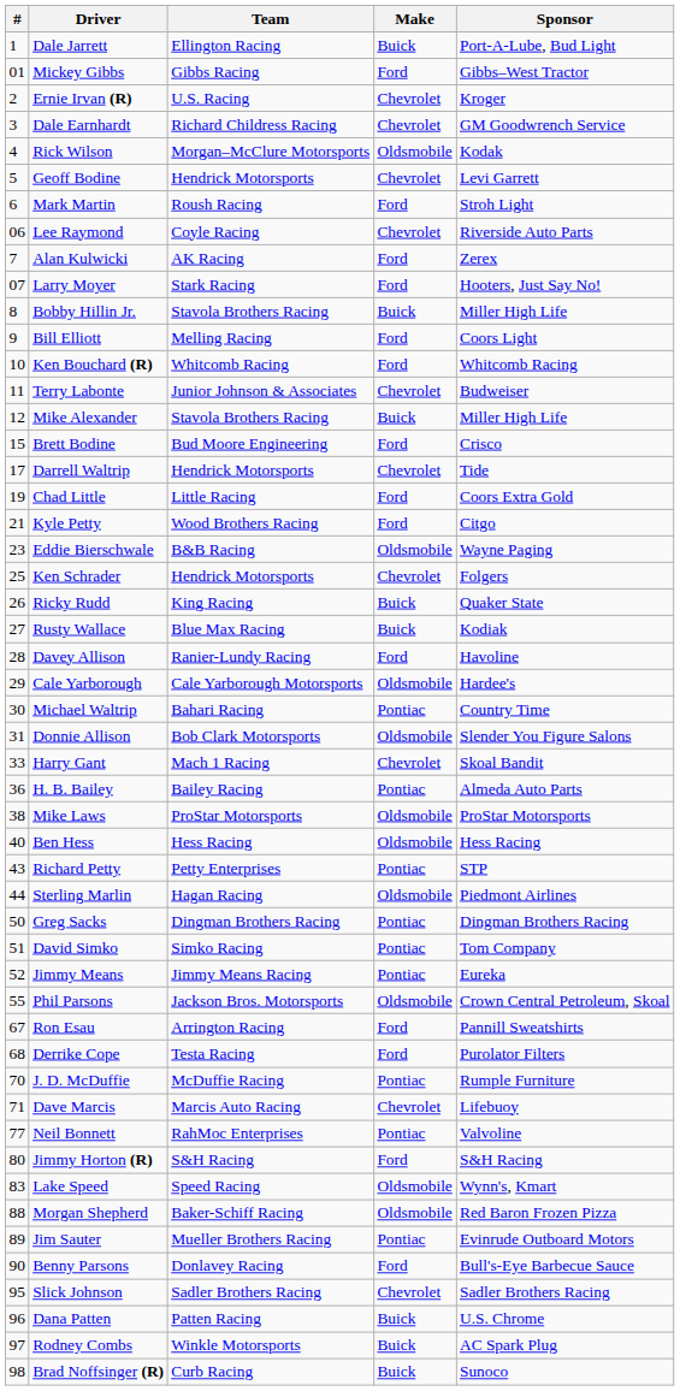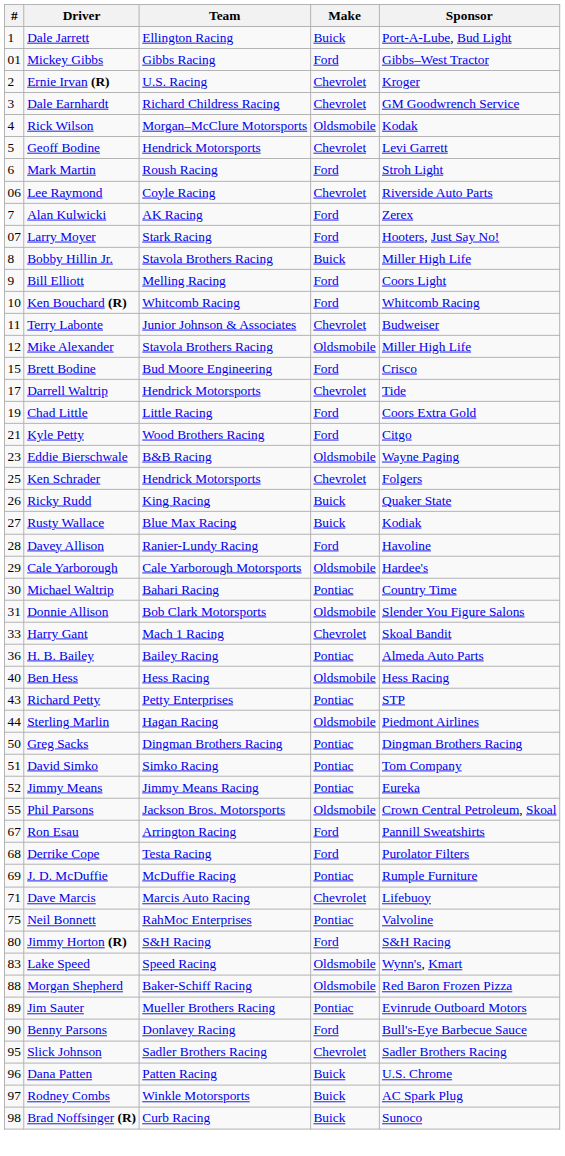 <table class="wikitable" style="font-size:95%">
 <tr>
 <th>#</th>
 <th>Driver</th>
 <th>Team</th>
 <th>Make</th>
 <th>Sponsor</th>
 </tr>
 <tr>
 <td>1</td>
 <td><a href='#'>Dale Jarrett</a></td>
 <td><a href='#'>Ellington Racing</a></td>
 <td><a href='#'>Buick</a></td>
 <td><a href='#'>Port-A-Lube</a>, <a href='#'>Bud Light</a></td>
 </tr>
 <tr>
 <td>01</td>
 <td><a href='#'>Mickey Gibbs</a></td>
 <td><a href='#'>Gibbs Racing</a></td>
 <td><a href='#'>Ford</a></td>
 <td><a href='#'>Gibbs–West Tractor</a></td>
 </tr>
 <tr>
 <td>2</td>
 <td><a href='#'>Ernie Irvan</a> <strong>(R)</strong></td>
 <td><a href='#'>U.S. Racing</a></td>
 <td><a href='#'>Chevrolet</a></td>
 <td><a href='#'>Kroger</a></td>
 </tr>
 <tr>
 <td>3</td>
 <td><a href='#'>Dale Earnhardt</a></td>
 <td><a href='#'>Richard Childress Racing</a></td>
 <td><a href='#'>Chevrolet</a></td>
 <td><a href='#'>GM Goodwrench Service</a></td>
 </tr>
 <tr>
 <td>4</td>
 <td><a href='#'>Rick Wilson</a></td>
 <td><a href='#'>Morgan–McClure Motorsports</a></td>
 <td><a href='#'>Oldsmobile</a></td>
 <td><a href='#'>Kodak</a></td>
 </tr>
 <tr>
 <td>5</td>
 <td><a href='#'>Geoff Bodine</a></td>
 <td><a href='#'>Hendrick Motorsports</a></td>
 <td><a href='#'>Chevrolet</a></td>
 <td><a href='#'>Levi Garrett</a></td>
 </tr>
 <tr>
 <td>6</td>
 <td><a href='#'>Mark Martin</a></td>
 <td><a href='#'>Roush Racing</a></td>
 <td><a href='#'>Ford</a></td>
 <td><a href='#'>Stroh Light</a></td>
 </tr>
 <tr>
 <td>06</td>
 <td><a href='#'>Lee Raymond</a></td>
 <td><a href='#'>Coyle Racing</a></td>
 <td><a href='#'>Chevrolet</a></td>
 <td><a href='#'>Riverside Auto Parts</a></td>
 </tr>
 <tr>
 <td>7</td>
 <td><a href='#'>Alan Kulwicki</a></td>
 <td><a href='#'>AK Racing</a></td>
 <td><a href='#'>Ford</a></td>
 <td><a href='#'>Zerex</a></td>
 </tr>
 <tr>
 <td>07</td>
 <td><a href='#'>Larry Moyer</a></td>
 <td><a href='#'>Stark Racing</a></td>
 <td><a href='#'>Ford</a></td>
 <td><a href='#'>Hooters</a>, <a href='#'>Just Say No!</a></td>
 </tr>
 <tr>
 <td>8</td>
 <td><a href='#'>Bobby Hillin Jr.</a></td>
 <td><a href='#'>Stavola Brothers Racing</a></td>
 <td><a href='#'>Buick</a></td>
 <td><a href='#'>Miller High Life</a></td>
 </tr>
 <tr>
 <td>9</td>
 <td><a href='#'>Bill Elliott</a></td>
 <td><a href='#'>Melling Racing</a></td>
 <td><a href='#'>Ford</a></td>
 <td><a href='#'>Coors Light</a></td>
 </tr>
 <tr>
 <td>10</td>
 <td><a href='#'>Ken Bouchard</a> <strong>(R)</strong></td>
 <td><a href='#'>Whitcomb Racing</a></td>
 <td><a href='#'>Ford</a></td>
 <td><a href='#'>Whitcomb Racing</a></td>
 </tr>
 <tr>
 <td>11</td>
 <td><a href='#'>Terry Labonte</a></td>
 <td><a href='#'>Junior Johnson & Associates</a></td>
 <td><a href='#'>Chevrolet</a></td>
 <td><a href='#'>Budweiser</a></td>
 </tr>
 <tr>
 <td>12</td>
 <td><a href='#'>Mike Alexander</a></td>
 <td><a href='#'>Stavola Brothers Racing</a></td>
-<td><a href='#'>Buick</a></td>
+<td><a href='#'>Oldsmobile</a></td>
 <td><a href='#'>Miller High Life</a></td>
 </tr>
 <tr>
 <td>15</td>
 <td><a href='#'>Brett Bodine</a></td>
 <td><a href='#'>Bud Moore Engineering</a></td>
 <td><a href='#'>Ford</a></td>
 <td><a href='#'>Crisco</a></td>
 </tr>
 <tr>
 <td>17</td>
 <td><a href='#'>Darrell Waltrip</a></td>
 <td><a href='#'>Hendrick Motorsports</a></td>
 <td><a href='#'>Chevrolet</a></td>
 <td><a href='#'>Tide</a></td>
 </tr>
 <tr>
 <td>19</td>
 <td><a href='#'>Chad Little</a></td>
 <td><a href='#'>Little Racing</a></td>
 <td><a href='#'>Ford</a></td>
 <td><a href='#'>Coors Extra Gold</a></td>
 </tr>
 <tr>
 <td>21</td>
 <td><a href='#'>Kyle Petty</a></td>
 <td><a href='#'>Wood Brothers Racing</a></td>
 <td><a href='#'>Ford</a></td>
 <td><a href='#'>Citgo</a></td>
 </tr>
 <tr>
 <td>23</td>
 <td><a href='#'>Eddie Bierschwale</a></td>
 <td><a href='#'>B&B Racing</a></td>
 <td><a href='#'>Oldsmobile</a></td>
 <td><a href='#'>Wayne Paging</a></td>
 </tr>
 <tr>
 <td>25</td>
 <td><a href='#'>Ken Schrader</a></td>
 <td><a href='#'>Hendrick Motorsports</a></td>
 <td><a href='#'>Chevrolet</a></td>
 <td><a href='#'>Folgers</a></td>
 </tr>
 <tr>
 <td>26</td>
 <td><a href='#'>Ricky Rudd</a></td>
 <td><a href='#'>King Racing</a></td>
 <td><a href='#'>Buick</a></td>
 <td><a href='#'>Quaker State</a></td>
 </tr>
 <tr>
 <td>27</td>
 <td><a href='#'>Rusty Wallace</a></td>
 <td><a href='#'>Blue Max Racing</a></td>
 <td><a href='#'>Buick</a></td>
 <td><a href='#'>Kodiak</a></td>
 </tr>
 <tr>
 <td>28</td>
 <td><a href='#'>Davey Allison</a></td>
 <td><a href='#'>Ranier-Lundy Racing</a></td>
 <td><a href='#'>Ford</a></td>
 <td><a href='#'>Havoline</a></td>
 </tr>
 <tr>
 <td>29</td>
 <td><a href='#'>Cale Yarborough</a></td>
 <td><a href='#'>Cale Yarborough Motorsports</a></td>
 <td><a href='#'>Oldsmobile</a></td>
 <td><a href='#'>Hardee's</a></td>
 </tr>
 <tr>
 <td>30</td>
 <td><a href='#'>Michael Waltrip</a></td>
 <td><a href='#'>Bahari Racing</a></td>
 <td><a href='#'>Pontiac</a></td>
 <td><a href='#'>Country Time</a></td>
 </tr>
 <tr>
 <td>31</td>
 <td><a href='#'>Donnie Allison</a></td>
 <td><a href='#'>Bob Clark Motorsports</a></td>
 <td><a href='#'>Oldsmobile</a></td>
 <td><a href='#'>Slender You Figure Salons</a></td>
 </tr>
 <tr>
 <td>33</td>
 <td><a href='#'>Harry Gant</a></td>
 <td><a href='#'>Mach 1 Racing</a></td>
 <td><a href='#'>Chevrolet</a></td>
 <td><a href='#'>Skoal Bandit</a></td>
 </tr>
 <tr>
 <td>36</td>
 <td><a href='#'>H. B. Bailey</a></td>
 <td><a href='#'>Bailey Racing</a></td>
 <td><a href='#'>Pontiac</a></td>
 <td><a href='#'>Almeda Auto Parts</a></td>
 </tr>
 <tr>
-<td>38</td>
-<td><a href='#'>Mike Laws</a></td>
-<td><a href='#'>ProStar Motorsports</a></td>
-<td><a href='#'>Oldsmobile</a></td>
-<td><a href='#'>ProStar Motorsports</a></td>
-</tr>
-<tr>
 <td>40</td>
 <td><a href='#'>Ben Hess</a></td>
 <td><a href='#'>Hess Racing</a></td>
 <td><a href='#'>Oldsmobile</a></td>
 <td><a href='#'>Hess Racing</a></td>
 </tr>
 <tr>
 <td>43</td>
 <td><a href='#'>Richard Petty</a></td>
 <td><a href='#'>Petty Enterprises</a></td>
 <td><a href='#'>Pontiac</a></td>
 <td><a href='#'>STP</a></td>
 </tr>
 <tr>
 <td>44</td>
 <td><a href='#'>Sterling Marlin</a></td>
 <td><a href='#'>Hagan Racing</a></td>
 <td><a href='#'>Oldsmobile</a></td>
 <td><a href='#'>Piedmont Airlines</a></td>
 </tr>
 <tr>
 <td>50</td>
 <td><a href='#'>Greg Sacks</a></td>
 <td><a href='#'>Dingman Brothers Racing</a></td>
 <td><a href='#'>Pontiac</a></td>
 <td><a href='#'>Dingman Brothers Racing</a></td>
 </tr>
 <tr>
 <td>51</td>
 <td><a href='#'>David Simko</a></td>
 <td><a href='#'>Simko Racing</a></td>
 <td><a href='#'>Pontiac</a></td>
 <td><a href='#'>Tom Company</a></td>
 </tr>
 <tr>
 <td>52</td>
 <td><a href='#'>Jimmy Means</a></td>
 <td><a href='#'>Jimmy Means Racing</a></td>
 <td><a href='#'>Pontiac</a></td>
 <td><a href='#'>Eureka</a></td>
 </tr>
 <tr>
 <td>55</td>
 <td><a href='#'>Phil Parsons</a></td>
 <td><a href='#'>Jackson Bros. Motorsports</a></td>
 <td><a href='#'>Oldsmobile</a></td>
 <td><a href='#'>Crown Central Petroleum</a>, <a href='#'>Skoal</a></td>
 </tr>
 <tr>
 <td>67</td>
 <td><a href='#'>Ron Esau</a></td>
 <td><a href='#'>Arrington Racing</a></td>
 <td><a href='#'>Ford</a></td>
 <td><a href='#'>Pannill Sweatshirts</a></td>
 </tr>
 <tr>
 <td>68</td>
 <td><a href='#'>Derrike Cope</a></td>
 <td><a href='#'>Testa Racing</a></td>
 <td><a href='#'>Ford</a></td>
 <td><a href='#'>Purolator Filters</a></td>
 </tr>
 <tr>
-<td>70</td>
+<td>69</td>
 <td><a href='#'>J. D. McDuffie</a></td>
 <td><a href='#'>McDuffie Racing</a></td>
 <td><a href='#'>Pontiac</a></td>
 <td><a href='#'>Rumple Furniture</a></td>
 </tr>
 <tr>
 <td>71</td>
 <td><a href='#'>Dave Marcis</a></td>
 <td><a href='#'>Marcis Auto Racing</a></td>
 <td><a href='#'>Chevrolet</a></td>
 <td><a href='#'>Lifebuoy</a></td>
 </tr>
 <tr>
-<td>77</td>
+<td>75</td>
 <td><a href='#'>Neil Bonnett</a></td>
 <td><a href='#'>RahMoc Enterprises</a></td>
 <td><a href='#'>Pontiac</a></td>
 <td><a href='#'>Valvoline</a></td>
 </tr>
 <tr>
 <td>80</td>
 <td><a href='#'>Jimmy Horton</a> <strong>(R)</strong></td>
 <td><a href='#'>S&H Racing</a></td>
 <td><a href='#'>Ford</a></td>
 <td><a href='#'>S&H Racing</a></td>
 </tr>
 <tr>
 <td>83</td>
 <td><a href='#'>Lake Speed</a></td>
 <td><a href='#'>Speed Racing</a></td>
 <td><a href='#'>Oldsmobile</a></td>
 <td><a href='#'>Wynn's</a>, <a href='#'>Kmart</a></td>
 </tr>
 <tr>
 <td>88</td>
 <td><a href='#'>Morgan Shepherd</a></td>
 <td><a href='#'>Baker-Schiff Racing</a></td>
 <td><a href='#'>Oldsmobile</a></td>
 <td><a href='#'>Red Baron Frozen Pizza</a></td>
 </tr>
 <tr>
 <td>89</td>
 <td><a href='#'>Jim Sauter</a></td>
 <td><a href='#'>Mueller Brothers Racing</a></td>
 <td><a href='#'>Pontiac</a></td>
 <td><a href='#'>Evinrude Outboard Motors</a></td>
 </tr>
 <tr>
 <td>90</td>
 <td><a href='#'>Benny Parsons</a></td>
 <td><a href='#'>Donlavey Racing</a></td>
 <td><a href='#'>Ford</a></td>
 <td><a href='#'>Bull's-Eye Barbecue Sauce</a></td>
 </tr>
 <tr>
 <td>95</td>
 <td><a href='#'>Slick Johnson</a></td>
 <td><a href='#'>Sadler Brothers Racing</a></td>
 <td><a href='#'>Chevrolet</a></td>
 <td><a href='#'>Sadler Brothers Racing</a></td>
 </tr>
 <tr>
 <td>96</td>
 <td><a href='#'>Dana Patten</a></td>
 <td><a href='#'>Patten Racing</a></td>
 <td><a href='#'>Buick</a></td>
 <td><a href='#'>U.S. Chrome</a></td>
 </tr>
 <tr>
 <td>97</td>
 <td><a href='#'>Rodney Combs</a></td>
 <td><a href='#'>Winkle Motorsports</a></td>
 <td><a href='#'>Buick</a></td>
 <td><a href='#'>AC Spark Plug</a></td>
 </tr>
 <tr>
 <td>98</td>
 <td><a href='#'>Brad Noffsinger</a> <strong>(R)</strong></td>
 <td><a href='#'>Curb Racing</a></td>
 <td><a href='#'>Buick</a></td>
 <td><a href='#'>Sunoco</a></td>
 </tr>
 </table>
